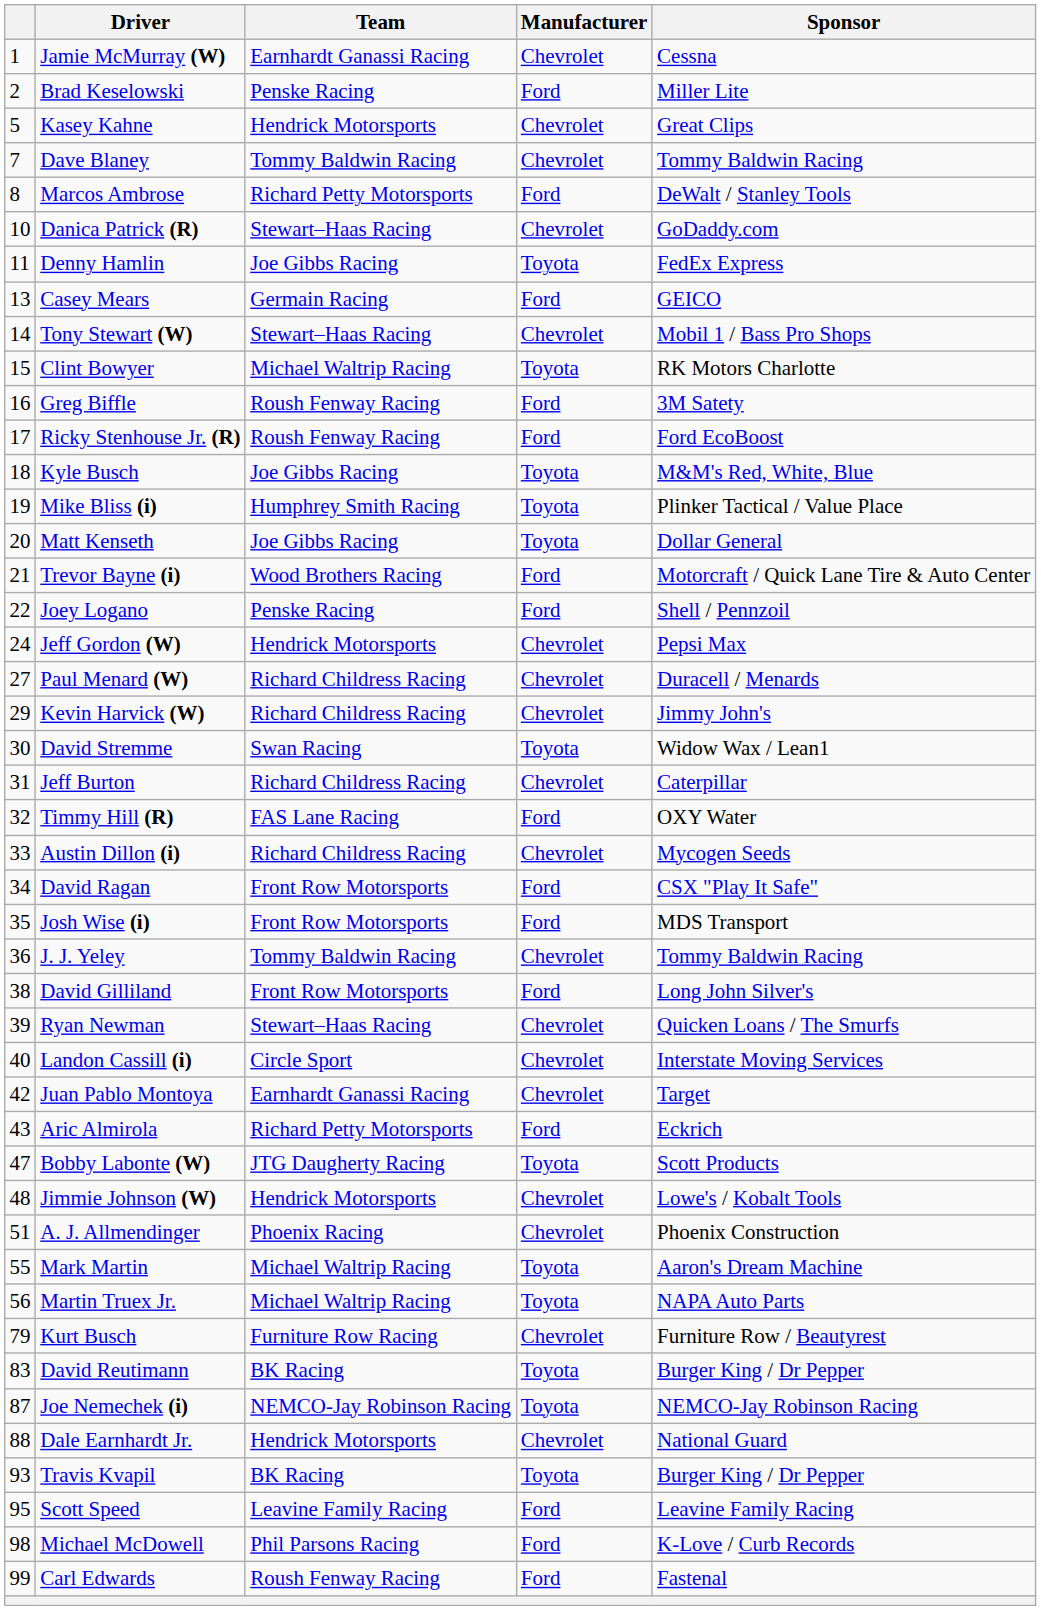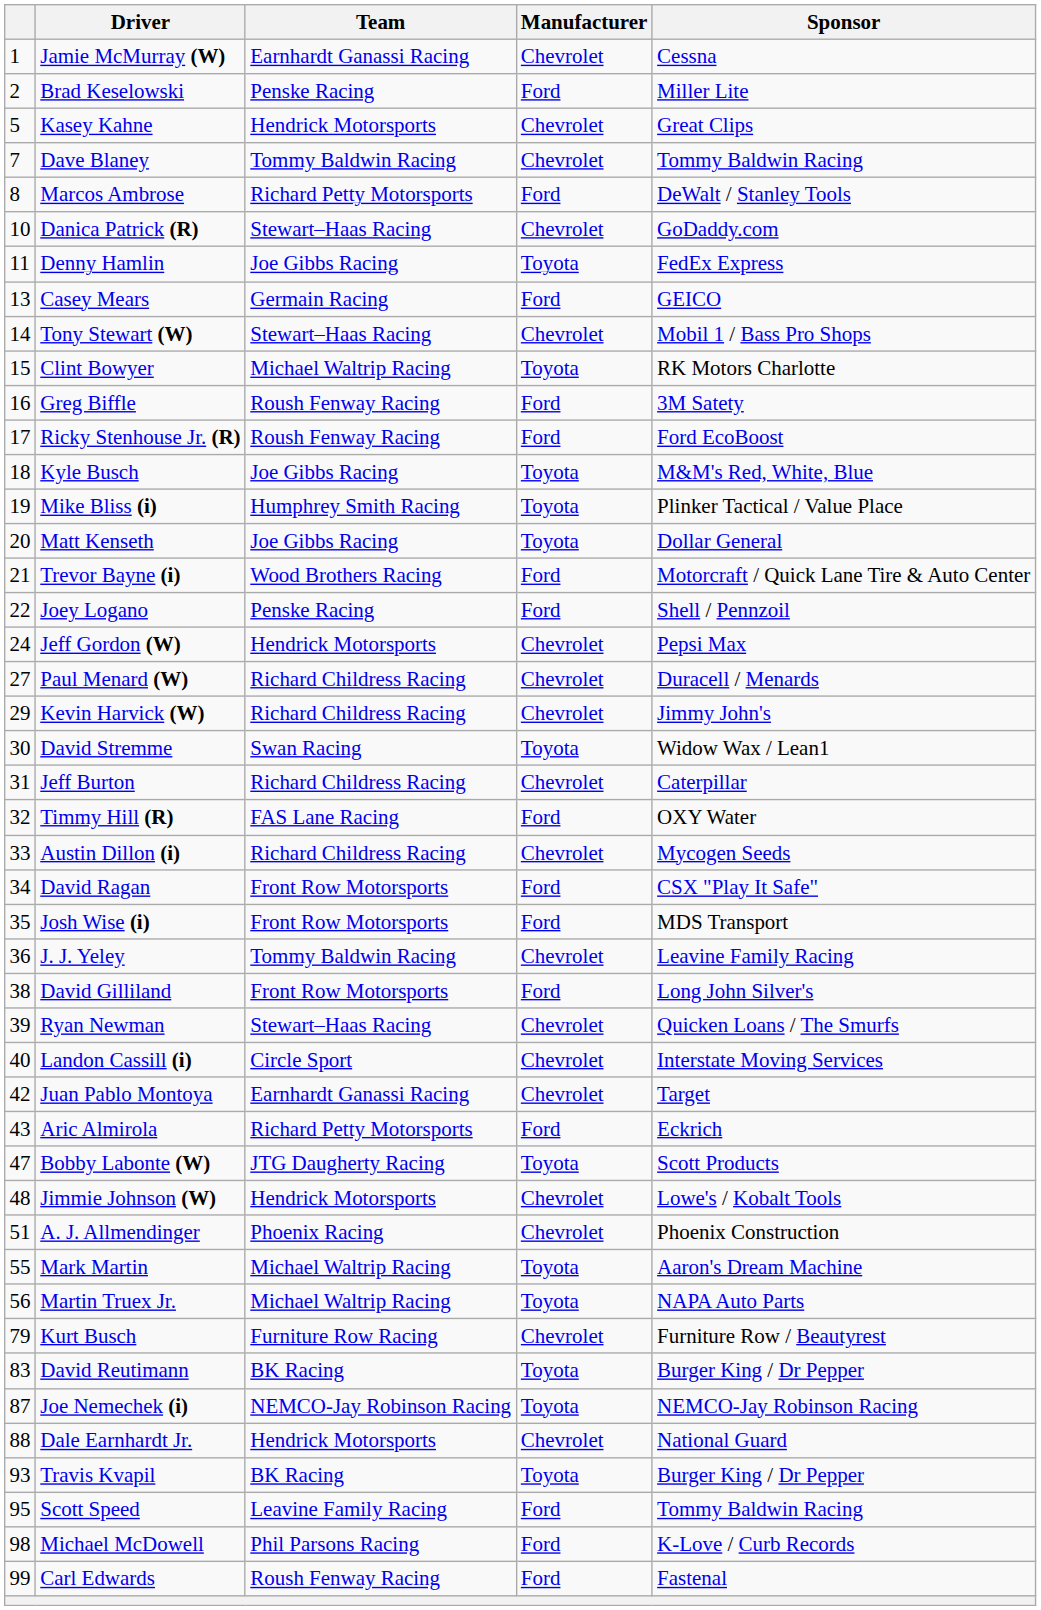 <table class="wikitable" style="font-size:95%">
 <tr>
 <th></th>
 <th>Driver</th>
 <th>Team</th>
 <th>Manufacturer</th>
 <th>Sponsor</th>
 </tr>
 <tr>
 <td>1</td>
 <td><a href='#'>Jamie McMurray</a> <strong>(W)</strong></td>
 <td><a href='#'>Earnhardt Ganassi Racing</a></td>
 <td><a href='#'>Chevrolet</a></td>
 <td><a href='#'>Cessna</a></td>
 </tr>
 <tr>
 <td>2</td>
 <td><a href='#'>Brad Keselowski</a></td>
 <td><a href='#'>Penske Racing</a></td>
 <td><a href='#'>Ford</a></td>
 <td><a href='#'>Miller Lite</a></td>
 </tr>
 <tr>
 <td>5</td>
 <td><a href='#'>Kasey Kahne</a></td>
 <td><a href='#'>Hendrick Motorsports</a></td>
 <td><a href='#'>Chevrolet</a></td>
 <td><a href='#'>Great Clips</a></td>
 </tr>
 <tr>
 <td>7</td>
 <td><a href='#'>Dave Blaney</a></td>
 <td><a href='#'>Tommy Baldwin Racing</a></td>
 <td><a href='#'>Chevrolet</a></td>
 <td><a href='#'>Tommy Baldwin Racing</a></td>
 </tr>
 <tr>
 <td>8</td>
 <td><a href='#'>Marcos Ambrose</a></td>
 <td><a href='#'>Richard Petty Motorsports</a></td>
 <td><a href='#'>Ford</a></td>
 <td><a href='#'>DeWalt</a> / <a href='#'>Stanley Tools</a></td>
 </tr>
 <tr>
 <td>10</td>
 <td><a href='#'>Danica Patrick</a> <strong>(R)</strong></td>
 <td><a href='#'>Stewart–Haas Racing</a></td>
 <td><a href='#'>Chevrolet</a></td>
 <td><a href='#'>GoDaddy.com</a></td>
 </tr>
 <tr>
 <td>11</td>
 <td><a href='#'>Denny Hamlin</a></td>
 <td><a href='#'>Joe Gibbs Racing</a></td>
 <td><a href='#'>Toyota</a></td>
 <td><a href='#'>FedEx Express</a></td>
 </tr>
 <tr>
 <td>13</td>
 <td><a href='#'>Casey Mears</a></td>
 <td><a href='#'>Germain Racing</a></td>
 <td><a href='#'>Ford</a></td>
 <td><a href='#'>GEICO</a></td>
 </tr>
 <tr>
 <td>14</td>
 <td><a href='#'>Tony Stewart</a> <strong>(W)</strong></td>
 <td><a href='#'>Stewart–Haas Racing</a></td>
 <td><a href='#'>Chevrolet</a></td>
 <td><a href='#'>Mobil 1</a> / <a href='#'>Bass Pro Shops</a></td>
 </tr>
 <tr>
 <td>15</td>
 <td><a href='#'>Clint Bowyer</a></td>
 <td><a href='#'>Michael Waltrip Racing</a></td>
 <td><a href='#'>Toyota</a></td>
 <td>RK Motors Charlotte</td>
 </tr>
 <tr>
 <td>16</td>
 <td><a href='#'>Greg Biffle</a></td>
 <td><a href='#'>Roush Fenway Racing</a></td>
 <td><a href='#'>Ford</a></td>
 <td><a href='#'>3M Satety</a></td>
 </tr>
 <tr>
 <td>17</td>
 <td><a href='#'>Ricky Stenhouse Jr.</a> <strong>(R)</strong></td>
 <td><a href='#'>Roush Fenway Racing</a></td>
 <td><a href='#'>Ford</a></td>
 <td><a href='#'>Ford EcoBoost</a></td>
 </tr>
 <tr>
 <td>18</td>
 <td><a href='#'>Kyle Busch</a></td>
 <td><a href='#'>Joe Gibbs Racing</a></td>
 <td><a href='#'>Toyota</a></td>
 <td><a href='#'>M&M's Red, White, Blue</a></td>
 </tr>
 <tr>
 <td>19</td>
 <td><a href='#'>Mike Bliss</a> <strong>(i)</strong></td>
 <td><a href='#'>Humphrey Smith Racing</a></td>
 <td><a href='#'>Toyota</a></td>
 <td>Plinker Tactical / Value Place</td>
 </tr>
 <tr>
 <td>20</td>
 <td><a href='#'>Matt Kenseth</a></td>
 <td><a href='#'>Joe Gibbs Racing</a></td>
 <td><a href='#'>Toyota</a></td>
 <td><a href='#'>Dollar General</a></td>
 </tr>
 <tr>
 <td>21</td>
 <td><a href='#'>Trevor Bayne</a> <strong>(i)</strong></td>
 <td><a href='#'>Wood Brothers Racing</a></td>
 <td><a href='#'>Ford</a></td>
 <td><a href='#'>Motorcraft</a> / Quick Lane Tire & Auto Center</td>
 </tr>
 <tr>
 <td>22</td>
 <td><a href='#'>Joey Logano</a></td>
 <td><a href='#'>Penske Racing</a></td>
 <td><a href='#'>Ford</a></td>
 <td><a href='#'>Shell</a> / <a href='#'>Pennzoil</a></td>
 </tr>
 <tr>
 <td>24</td>
 <td><a href='#'>Jeff Gordon</a> <strong>(W)</strong></td>
 <td><a href='#'>Hendrick Motorsports</a></td>
 <td><a href='#'>Chevrolet</a></td>
 <td><a href='#'>Pepsi Max</a></td>
 </tr>
 <tr>
 <td>27</td>
 <td><a href='#'>Paul Menard</a> <strong>(W)</strong></td>
 <td><a href='#'>Richard Childress Racing</a></td>
 <td><a href='#'>Chevrolet</a></td>
 <td><a href='#'>Duracell</a> / <a href='#'>Menards</a></td>
 </tr>
 <tr>
 <td>29</td>
 <td><a href='#'>Kevin Harvick</a> <strong>(W)</strong></td>
 <td><a href='#'>Richard Childress Racing</a></td>
 <td><a href='#'>Chevrolet</a></td>
 <td><a href='#'>Jimmy John's</a></td>
 </tr>
 <tr>
 <td>30</td>
 <td><a href='#'>David Stremme</a></td>
 <td><a href='#'>Swan Racing</a></td>
 <td><a href='#'>Toyota</a></td>
 <td>Widow Wax / Lean1</td>
 </tr>
 <tr>
 <td>31</td>
 <td><a href='#'>Jeff Burton</a></td>
 <td><a href='#'>Richard Childress Racing</a></td>
 <td><a href='#'>Chevrolet</a></td>
 <td><a href='#'>Caterpillar</a></td>
 </tr>
 <tr>
 <td>32</td>
 <td><a href='#'>Timmy Hill</a> <strong>(R)</strong></td>
 <td><a href='#'>FAS Lane Racing</a></td>
 <td><a href='#'>Ford</a></td>
 <td>OXY Water</td>
 </tr>
 <tr>
 <td>33</td>
 <td><a href='#'>Austin Dillon</a> <strong>(i)</strong></td>
 <td><a href='#'>Richard Childress Racing</a></td>
 <td><a href='#'>Chevrolet</a></td>
 <td><a href='#'>Mycogen Seeds</a></td>
 </tr>
 <tr>
 <td>34</td>
 <td><a href='#'>David Ragan</a></td>
 <td><a href='#'>Front Row Motorsports</a></td>
 <td><a href='#'>Ford</a></td>
 <td><a href='#'>CSX "Play It Safe"</a></td>
 </tr>
 <tr>
 <td>35</td>
 <td><a href='#'>Josh Wise</a> <strong>(i)</strong></td>
 <td><a href='#'>Front Row Motorsports</a></td>
 <td><a href='#'>Ford</a></td>
 <td>MDS Transport</td>
 </tr>
 <tr>
 <td>36</td>
 <td><a href='#'>J. J. Yeley</a></td>
 <td><a href='#'>Tommy Baldwin Racing</a></td>
 <td><a href='#'>Chevrolet</a></td>
-<td><a href='#'>Tommy Baldwin Racing</a></td>
+<td><a href='#'>Leavine Family Racing</a></td>
 </tr>
 <tr>
 <td>38</td>
 <td><a href='#'>David Gilliland</a></td>
 <td><a href='#'>Front Row Motorsports</a></td>
 <td><a href='#'>Ford</a></td>
 <td><a href='#'>Long John Silver's</a></td>
 </tr>
 <tr>
 <td>39</td>
 <td><a href='#'>Ryan Newman</a></td>
 <td><a href='#'>Stewart–Haas Racing</a></td>
 <td><a href='#'>Chevrolet</a></td>
 <td><a href='#'>Quicken Loans</a> / <a href='#'>The Smurfs</a></td>
 </tr>
 <tr>
 <td>40</td>
 <td><a href='#'>Landon Cassill</a> <strong>(i)</strong></td>
 <td><a href='#'>Circle Sport</a></td>
 <td><a href='#'>Chevrolet</a></td>
 <td><a href='#'>Interstate Moving Services</a></td>
 </tr>
 <tr>
 <td>42</td>
 <td><a href='#'>Juan Pablo Montoya</a></td>
 <td><a href='#'>Earnhardt Ganassi Racing</a></td>
 <td><a href='#'>Chevrolet</a></td>
 <td><a href='#'>Target</a></td>
 </tr>
 <tr>
 <td>43</td>
 <td><a href='#'>Aric Almirola</a></td>
 <td><a href='#'>Richard Petty Motorsports</a></td>
 <td><a href='#'>Ford</a></td>
 <td><a href='#'>Eckrich</a></td>
 </tr>
 <tr>
 <td>47</td>
 <td><a href='#'>Bobby Labonte</a> <strong>(W)</strong></td>
 <td><a href='#'>JTG Daugherty Racing</a></td>
 <td><a href='#'>Toyota</a></td>
 <td><a href='#'>Scott Products</a></td>
 </tr>
 <tr>
 <td>48</td>
 <td><a href='#'>Jimmie Johnson</a> <strong>(W)</strong></td>
 <td><a href='#'>Hendrick Motorsports</a></td>
 <td><a href='#'>Chevrolet</a></td>
 <td><a href='#'>Lowe's</a> / <a href='#'>Kobalt Tools</a></td>
 </tr>
 <tr>
 <td>51</td>
 <td><a href='#'>A. J. Allmendinger</a></td>
 <td><a href='#'>Phoenix Racing</a></td>
 <td><a href='#'>Chevrolet</a></td>
 <td>Phoenix Construction</td>
 </tr>
 <tr>
 <td>55</td>
 <td><a href='#'>Mark Martin</a></td>
 <td><a href='#'>Michael Waltrip Racing</a></td>
 <td><a href='#'>Toyota</a></td>
 <td><a href='#'>Aaron's Dream Machine</a></td>
 </tr>
 <tr>
 <td>56</td>
 <td><a href='#'>Martin Truex Jr.</a></td>
 <td><a href='#'>Michael Waltrip Racing</a></td>
 <td><a href='#'>Toyota</a></td>
 <td><a href='#'>NAPA Auto Parts</a></td>
 </tr>
 <tr>
 <td>79</td>
 <td><a href='#'>Kurt Busch</a></td>
 <td><a href='#'>Furniture Row Racing</a></td>
 <td><a href='#'>Chevrolet</a></td>
 <td>Furniture Row / <a href='#'>Beautyrest</a></td>
 </tr>
 <tr>
 <td>83</td>
 <td><a href='#'>David Reutimann</a></td>
 <td><a href='#'>BK Racing</a></td>
 <td><a href='#'>Toyota</a></td>
 <td><a href='#'>Burger King</a> / <a href='#'>Dr Pepper</a></td>
 </tr>
 <tr>
 <td>87</td>
 <td><a href='#'>Joe Nemechek</a> <strong>(i)</strong></td>
 <td><a href='#'>NEMCO-Jay Robinson Racing</a></td>
 <td><a href='#'>Toyota</a></td>
 <td><a href='#'>NEMCO-Jay Robinson Racing</a></td>
 </tr>
 <tr>
 <td>88</td>
 <td><a href='#'>Dale Earnhardt Jr.</a></td>
 <td><a href='#'>Hendrick Motorsports</a></td>
 <td><a href='#'>Chevrolet</a></td>
 <td><a href='#'>National Guard</a></td>
 </tr>
 <tr>
 <td>93</td>
 <td><a href='#'>Travis Kvapil</a></td>
 <td><a href='#'>BK Racing</a></td>
 <td><a href='#'>Toyota</a></td>
 <td><a href='#'>Burger King</a> / <a href='#'>Dr Pepper</a></td>
 </tr>
 <tr>
 <td>95</td>
 <td><a href='#'>Scott Speed</a></td>
 <td><a href='#'>Leavine Family Racing</a></td>
 <td><a href='#'>Ford</a></td>
-<td><a href='#'>Leavine Family Racing</a></td>
+<td><a href='#'>Tommy Baldwin Racing</a></td>
 </tr>
 <tr>
 <td>98</td>
 <td><a href='#'>Michael McDowell</a></td>
 <td><a href='#'>Phil Parsons Racing</a></td>
 <td><a href='#'>Ford</a></td>
 <td><a href='#'>K-Love</a> / <a href='#'>Curb Records</a></td>
 </tr>
 <tr>
 <td>99</td>
 <td><a href='#'>Carl Edwards</a></td>
 <td><a href='#'>Roush Fenway Racing</a></td>
 <td><a href='#'>Ford</a></td>
 <td><a href='#'>Fastenal</a></td>
 </tr>
 <tr>
 <th colspan="5"></th>
 </tr>
 </table>
